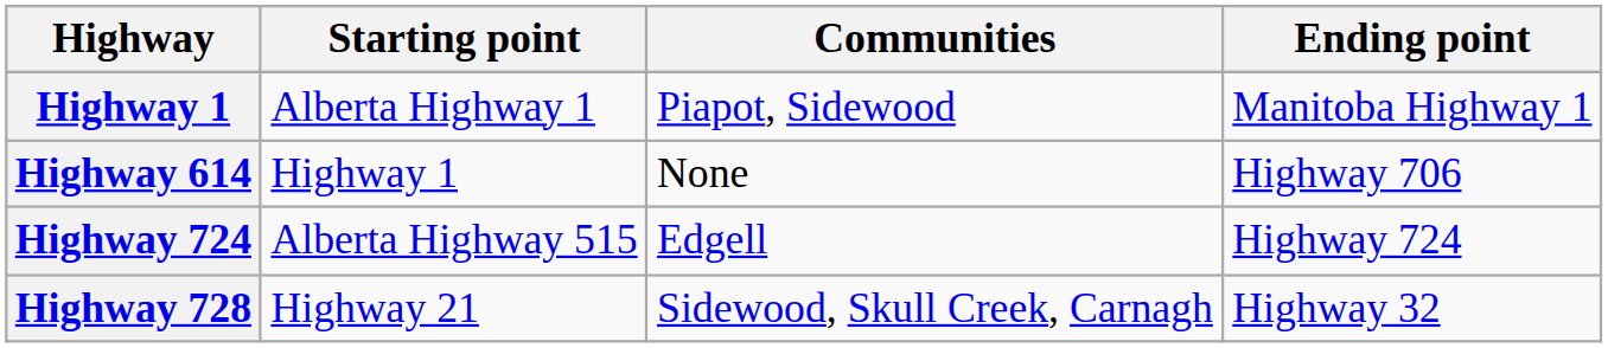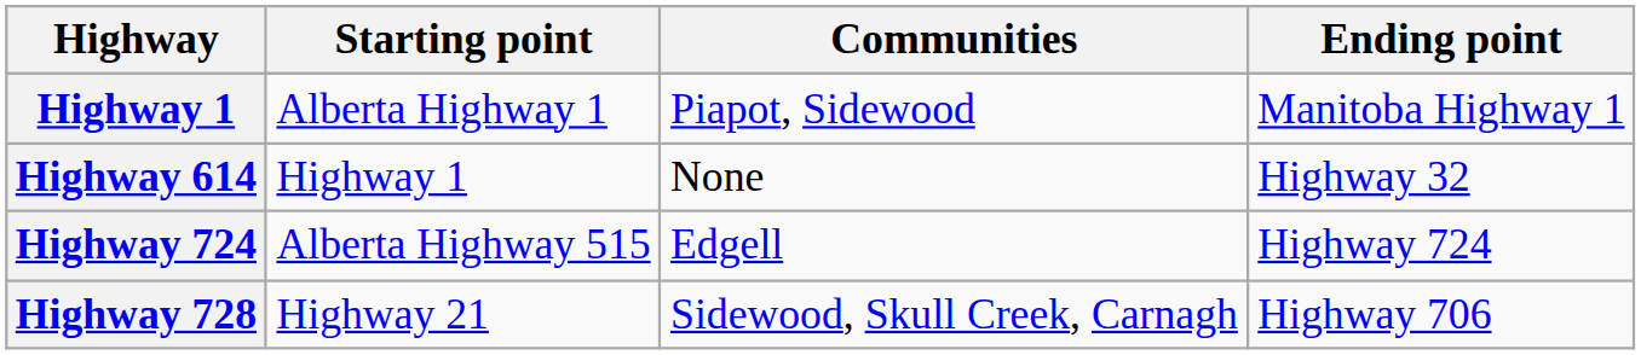 <table class="wikitable"  style="margin:0 auto;">
 <tr>
 <th>Highway</th>
 <th>Starting point</th>
 <th>Communities</th>
 <th>Ending point</th>
 </tr>
 <tr>
 </tr>
 <tr>
 <th><a href='#'>Highway 1</a></th>
 <td><a href='#'>Alberta Highway 1</a></td>
 <td><a href='#'>Piapot</a>, <a href='#'>Sidewood</a></td>
 <td><a href='#'>Manitoba Highway 1</a></td>
 </tr>
 <tr>
 <th><a href='#'>Highway 614</a></th>
 <td><a href='#'>Highway 1</a></td>
 <td>None</td>
-<td><a href='#'>Highway 706</a></td>
+<td><a href='#'>Highway 32</a></td>
 </tr>
 <tr>
 <th><a href='#'>Highway 724</a></th>
 <td><a href='#'>Alberta Highway 515</a></td>
 <td><a href='#'>Edgell</a></td>
 <td><a href='#'>Highway 724</a></td>
 </tr>
 <tr>
 <th><a href='#'>Highway 728</a></th>
 <td><a href='#'>Highway 21</a></td>
 <td><a href='#'>Sidewood</a>, <a href='#'>Skull Creek</a>, <a href='#'>Carnagh</a></td>
-<td><a href='#'>Highway 32</a></td>
+<td><a href='#'>Highway 706</a></td>
 </tr>
 </table>
